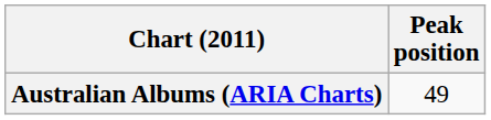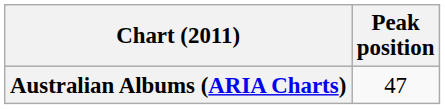 <table class="wikitable sortable plainrowheaders" style="text-align:center">
 <tr>
 <th scope="col">Chart (2011)</th>
 <th scope="col">Peak<br>position</th>
 </tr>
 <tr>
 <th scope="row">Australian Albums (<a href='#'>ARIA Charts</a>)</th>
-<td>49</td>
+<td>47</td>
 </tr>
 </table>
